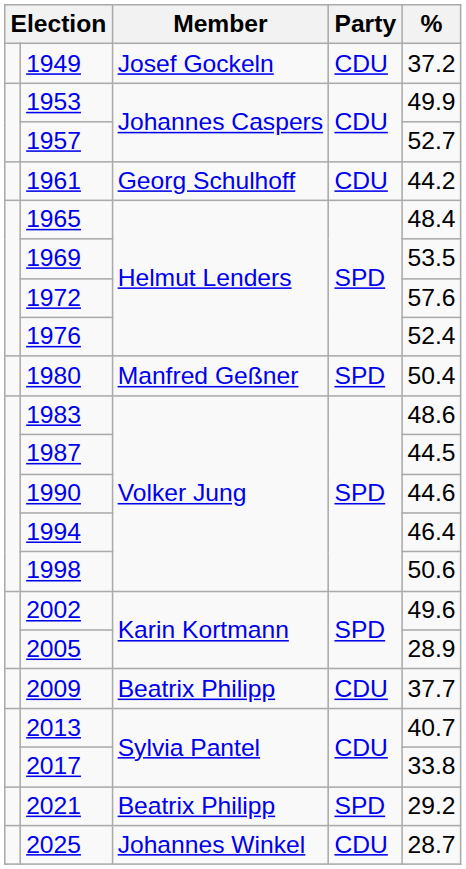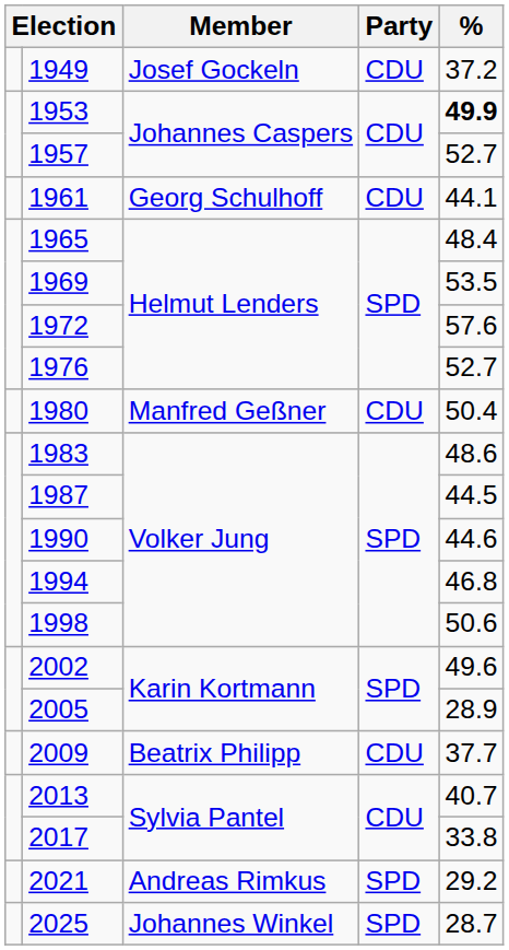 <table class=wikitable>
 <tr>
 <th colspan=2>Election</th>
 <th>Member</th>
 <th>Party</th>
 <th>%</th>
 </tr>
 <tr>
 <td bgcolor=></td>
 <td><a href='#'>1949</a></td>
 <td><a href='#'>Josef Gockeln</a></td>
 <td><a href='#'>CDU</a></td>
 <td align=right>37.2</td>
 </tr>
 <tr>
 <td rowspan=2 bgcolor=></td>
 <td><a href='#'>1953</a></td>
 <td rowspan=2><a href='#'>Johannes Caspers</a></td>
 <td rowspan=2><a href='#'>CDU</a></td>
-<td align=right>49.9</td>
+<td align=right><strong>49.9</strong></td>
 </tr>
 <tr>
 <td><a href='#'>1957</a></td>
 <td align=right>52.7</td>
 </tr>
 <tr>
 <td bgcolor=></td>
 <td><a href='#'>1961</a></td>
 <td><a href='#'>Georg Schulhoff</a></td>
 <td><a href='#'>CDU</a></td>
-<td align=right>44.2</td>
+<td align=right>44.1</td>
 </tr>
 <tr>
 <td rowspan=4 bgcolor=></td>
 <td><a href='#'>1965</a></td>
 <td rowspan=4><a href='#'>Helmut Lenders</a></td>
 <td rowspan=4><a href='#'>SPD</a></td>
 <td align=right>48.4</td>
 </tr>
 <tr>
 <td><a href='#'>1969</a></td>
 <td align=right>53.5</td>
 </tr>
 <tr>
 <td><a href='#'>1972</a></td>
 <td align=right>57.6</td>
 </tr>
 <tr>
 <td><a href='#'>1976</a></td>
-<td align=right>52.4</td>
+<td align=right>52.7</td>
 </tr>
 <tr>
 <td bgcolor=></td>
 <td><a href='#'>1980</a></td>
 <td><a href='#'>Manfred Geßner</a></td>
-<td><a href='#'>SPD</a></td>
+<td><a href='#'>CDU</a></td>
 <td align=right>50.4</td>
 </tr>
 <tr>
 <td rowspan=5 bgcolor=></td>
 <td><a href='#'>1983</a></td>
 <td rowspan=5><a href='#'>Volker Jung</a></td>
 <td rowspan=5><a href='#'>SPD</a></td>
 <td align=right>48.6</td>
 </tr>
 <tr>
 <td><a href='#'>1987</a></td>
 <td align=right>44.5</td>
 </tr>
 <tr>
 <td><a href='#'>1990</a></td>
 <td align=right>44.6</td>
 </tr>
 <tr>
 <td><a href='#'>1994</a></td>
-<td align=right>46.4</td>
+<td align=right>46.8</td>
 </tr>
 <tr>
 <td><a href='#'>1998</a></td>
 <td align=right>50.6</td>
 </tr>
 <tr>
 <td rowspan=2 bgcolor=></td>
 <td><a href='#'>2002</a></td>
 <td rowspan=2><a href='#'>Karin Kortmann</a></td>
 <td rowspan=2><a href='#'>SPD</a></td>
 <td align=right>49.6</td>
 </tr>
 <tr>
 <td><a href='#'>2005</a></td>
 <td align=right>28.9</td>
 </tr>
 <tr>
 <td bgcolor=></td>
 <td><a href='#'>2009</a></td>
 <td><a href='#'>Beatrix Philipp</a></td>
 <td><a href='#'>CDU</a></td>
 <td align=right>37.7</td>
 </tr>
 <tr>
 <td rowspan=2 bgcolor=></td>
 <td><a href='#'>2013</a></td>
 <td rowspan=2><a href='#'>Sylvia Pantel</a></td>
 <td rowspan=2><a href='#'>CDU</a></td>
 <td align=right>40.7</td>
 </tr>
 <tr>
 <td><a href='#'>2017</a></td>
 <td align=right>33.8</td>
 </tr>
 <tr>
 <td bgcolor=></td>
 <td><a href='#'>2021</a></td>
-<td><a href='#'>Beatrix Philipp</a></td>
+<td><a href='#'>Andreas Rimkus</a></td>
 <td><a href='#'>SPD</a></td>
 <td align=right>29.2</td>
 </tr>
 <tr>
 <td bgcolor=></td>
 <td><a href='#'>2025</a></td>
 <td><a href='#'>Johannes Winkel</a></td>
-<td><a href='#'>CDU</a></td>
+<td><a href='#'>SPD</a></td>
 <td align=right>28.7</td>
 </tr>
 </table>
